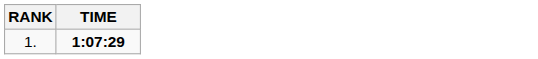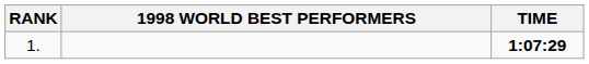 <table class="wikitable" style="border-collapse: collapse; font-size: 90%;">
 <tr>
 <th>RANK</th>
+<th align="center" style="width: 25em">1998 WORLD BEST PERFORMERS</th>
 <th align="center" style="width: 5em">TIME</th>
 </tr>
 <tr>
 <td align="center">1.</td>
+<td></td>
 <td align="center"><strong>1:07:29</strong></td>
 </tr>
 </table>
